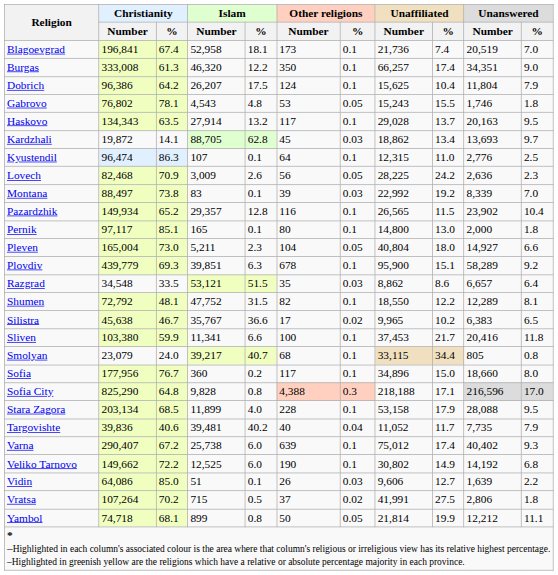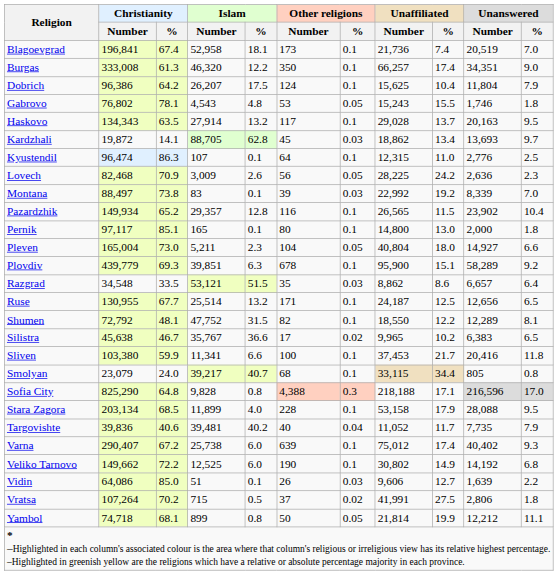 <table class="wikitable sortable">
 <tr>
 <th rowspan="2">Religion</th>
 <th style="text-align:center; background:#E0F0FF;" colspan="2">Christianity</th>
 <th style="text-align:center; background:#E0FFD0;" colspan="2">Islam</th>
 <th style="text-align:center; background:#FFD0C0;" colspan="2">Other religions</th>
 <th style="text-align:center; background:#F0E0C0;" colspan="2">Unaffiliated</th>
 <th style="text-align:center; background:#DCDCDC;" colspan="2">Unanswered</th>
 </tr>
 <tr>
 <th>Number</th>
 <th>%</th>
 <th>Number</th>
 <th>%</th>
 <th>Number</th>
 <th>%</th>
 <th>Number</th>
 <th>%</th>
 <th>Number</th>
 <th>%</th>
 </tr>
 <tr>
 <td><a href='#'>Blagoevgrad</a></td>
 <td style="background:#F0FFC0;">196,841</td>
 <td style="background:#F0FFC0;">67.4</td>
 <td>52,958</td>
 <td>18.1</td>
 <td>173</td>
 <td>0.1</td>
 <td>21,736</td>
 <td>7.4</td>
 <td>20,519</td>
 <td>7.0</td>
 </tr>
 <tr>
 <td><a href='#'>Burgas</a></td>
 <td style="background:#F0FFC0;">333,008</td>
 <td style="background:#F0FFC0;">61.3</td>
 <td>46,320</td>
 <td>12.2</td>
 <td>350</td>
 <td>0.1</td>
 <td>66,257</td>
 <td>17.4</td>
 <td>34,351</td>
 <td>9.0</td>
 </tr>
 <tr>
 <td><a href='#'>Dobrich</a></td>
 <td style="background:#F0FFC0;">96,386</td>
 <td style="background:#F0FFC0;">64.2</td>
 <td>26,207</td>
 <td>17.5</td>
 <td>124</td>
 <td>0.1</td>
 <td>15,625</td>
 <td>10.4</td>
 <td>11,804</td>
 <td>7.9</td>
 </tr>
 <tr>
 <td><a href='#'>Gabrovo</a></td>
 <td style="background:#F0FFC0;">76,802</td>
 <td style="background:#F0FFC0;">78.1</td>
 <td>4,543</td>
 <td>4.8</td>
 <td>53</td>
 <td>0.05</td>
 <td>15,243</td>
 <td>15.5</td>
 <td>1,746</td>
 <td>1.8</td>
 </tr>
 <tr>
 <td><a href='#'>Haskovo</a></td>
 <td style="background:#F0FFC0;">134,343</td>
 <td style="background:#F0FFC0;">63.5</td>
 <td>27,914</td>
 <td>13.2</td>
 <td>117</td>
 <td>0.1</td>
 <td>29,028</td>
 <td>13.7</td>
 <td>20,163</td>
 <td>9.5</td>
 </tr>
 <tr>
 <td><a href='#'>Kardzhali</a></td>
 <td>19,872</td>
 <td>14.1</td>
 <td style="background:#E0FFD0;">88,705</td>
 <td style="background:#E0FFD0;">62.8</td>
 <td>45</td>
 <td>0.03</td>
 <td>18,862</td>
 <td>13.4</td>
 <td>13,693</td>
 <td>9.7</td>
 </tr>
 <tr>
 <td><a href='#'>Kyustendil</a></td>
 <td style="background:#E0F0FF;">96,474</td>
 <td style="background:#E0F0FF;">86.3</td>
 <td>107</td>
 <td>0.1</td>
 <td>64</td>
 <td>0.1</td>
 <td>12,315</td>
 <td>11.0</td>
 <td>2,776</td>
 <td>2.5</td>
 </tr>
 <tr>
 <td><a href='#'>Lovech</a></td>
 <td style="background:#F0FFC0;">82,468</td>
 <td style="background:#F0FFC0;">70.9</td>
 <td>3,009</td>
 <td>2.6</td>
 <td>56</td>
 <td>0.05</td>
 <td>28,225</td>
 <td>24.2</td>
 <td>2,636</td>
 <td>2.3</td>
 </tr>
 <tr>
 <td><a href='#'>Montana</a></td>
 <td style="background:#F0FFC0;">88,497</td>
 <td style="background:#F0FFC0;">73.8</td>
 <td>83</td>
 <td>0.1</td>
 <td>39</td>
 <td>0.03</td>
 <td>22,992</td>
 <td>19.2</td>
 <td>8,339</td>
 <td>7.0</td>
 </tr>
 <tr>
 <td><a href='#'>Pazardzhik</a></td>
 <td style="background:#F0FFC0;">149,934</td>
 <td style="background:#F0FFC0;">65.2</td>
 <td>29,357</td>
 <td>12.8</td>
 <td>116</td>
 <td>0.1</td>
 <td>26,565</td>
 <td>11.5</td>
 <td>23,902</td>
 <td>10.4</td>
 </tr>
 <tr>
 <td><a href='#'>Pernik</a></td>
 <td style="background:#F0FFC0;">97,117</td>
 <td style="background:#F0FFC0;">85.1</td>
 <td>165</td>
 <td>0.1</td>
 <td>80</td>
 <td>0.1</td>
 <td>14,800</td>
 <td>13.0</td>
 <td>2,000</td>
 <td>1.8</td>
 </tr>
 <tr>
 <td><a href='#'>Pleven</a></td>
 <td style="background:#F0FFC0;">165,004</td>
 <td style="background:#F0FFC0;">73.0</td>
 <td>5,211</td>
 <td>2.3</td>
 <td>104</td>
 <td>0.05</td>
 <td>40,804</td>
 <td>18.0</td>
 <td>14,927</td>
 <td>6.6</td>
 </tr>
 <tr>
 <td><a href='#'>Plovdiv</a></td>
 <td style="background:#F0FFC0;">439,779</td>
 <td style="background:#F0FFC0;">69.3</td>
 <td>39,851</td>
 <td>6.3</td>
 <td>678</td>
 <td>0.1</td>
 <td>95,900</td>
 <td>15.1</td>
 <td>58,289</td>
 <td>9.2</td>
 </tr>
 <tr>
 <td><a href='#'>Razgrad</a></td>
 <td>34,548</td>
 <td>33.5</td>
 <td style="background:#F0FFC0;">53,121</td>
 <td style="background:#F0FFC0;">51.5</td>
 <td>35</td>
 <td>0.03</td>
 <td>8,862</td>
 <td>8.6</td>
 <td>6,657</td>
 <td>6.4</td>
 </tr>
 <tr>
+<td><a href='#'>Ruse</a></td>
+<td style="background:#F0FFC0;">130,955</td>
+<td style="background:#F0FFC0;">67.7</td>
+<td>25,514</td>
+<td>13.2</td>
+<td>171</td>
+<td>0.1</td>
+<td>24,187</td>
+<td>12.5</td>
+<td>12,656</td>
+<td>6.5</td>
+</tr>
+<tr>
 <td><a href='#'>Shumen</a></td>
 <td style="background:#F0FFC0;">72,792</td>
 <td style="background:#F0FFC0;">48.1</td>
 <td>47,752</td>
 <td>31.5</td>
 <td>82</td>
 <td>0.1</td>
 <td>18,550</td>
 <td>12.2</td>
 <td>12,289</td>
 <td>8.1</td>
 </tr>
 <tr>
 <td><a href='#'>Silistra</a></td>
 <td style="background:#F0FFC0;">45,638</td>
 <td style="background:#F0FFC0;">46.7</td>
 <td>35,767</td>
 <td>36.6</td>
 <td>17</td>
 <td>0.02</td>
 <td>9,965</td>
 <td>10.2</td>
 <td>6,383</td>
 <td>6.5</td>
 </tr>
 <tr>
 <td><a href='#'>Sliven</a></td>
 <td style="background:#F0FFC0;">103,380</td>
 <td style="background:#F0FFC0;">59.9</td>
 <td>11,341</td>
 <td>6.6</td>
 <td>100</td>
 <td>0.1</td>
 <td>37,453</td>
 <td>21.7</td>
 <td>20,416</td>
 <td>11.8</td>
 </tr>
 <tr>
 <td><a href='#'>Smolyan</a></td>
 <td>23,079</td>
 <td>24.0</td>
 <td style="background:#F0FFC0;">39,217</td>
 <td style="background:#F0FFC0;">40.7</td>
 <td>68</td>
 <td>0.1</td>
 <td style="background:#F0E0C0;">33,115</td>
 <td style="background:#F0E0C0;">34.4</td>
 <td>805</td>
 <td>0.8</td>
-</tr>
-<tr>
-<td><a href='#'>Sofia</a></td>
-<td style="background:#F0FFC0;">177,956</td>
-<td style="background:#F0FFC0;">76.7</td>
-<td>360</td>
-<td>0.2</td>
-<td>117</td>
-<td>0.1</td>
-<td>34,896</td>
-<td>15.0</td>
-<td>18,660</td>
-<td>8.0</td>
 </tr>
 <tr>
 <td><a href='#'>Sofia City</a></td>
 <td style="background:#F0FFC0;">825,290</td>
 <td style="background:#F0FFC0;">64.8</td>
 <td>9,828</td>
 <td>0.8</td>
 <td style="background:#FFD0C0;">4,388</td>
 <td style="background:#FFD0C0;">0.3</td>
 <td>218,188</td>
 <td>17.1</td>
 <td style="background:#DCDCDC;">216,596</td>
 <td style="background:#DCDCDC;">17.0</td>
 </tr>
 <tr>
 <td><a href='#'>Stara Zagora</a></td>
 <td style="background:#F0FFC0;">203,134</td>
 <td style="background:#F0FFC0;">68.5</td>
 <td>11,899</td>
 <td>4.0</td>
 <td>228</td>
 <td>0.1</td>
 <td>53,158</td>
 <td>17.9</td>
 <td>28,088</td>
 <td>9.5</td>
 </tr>
 <tr>
 <td><a href='#'>Targovishte</a></td>
 <td style="background:#F0FFC0;">39,836</td>
 <td style="background:#F0FFC0;">40.6</td>
 <td>39,481</td>
 <td>40.2</td>
 <td>40</td>
 <td>0.04</td>
 <td>11,052</td>
 <td>11.7</td>
 <td>7,735</td>
 <td>7.9</td>
 </tr>
 <tr>
 <td><a href='#'>Varna</a></td>
 <td style="background:#F0FFC0;">290,407</td>
 <td style="background:#F0FFC0;">67.2</td>
 <td>25,738</td>
 <td>6.0</td>
 <td>639</td>
 <td>0.1</td>
 <td>75,012</td>
 <td>17.4</td>
 <td>40,402</td>
 <td>9.3</td>
 </tr>
 <tr>
 <td><a href='#'>Veliko Tarnovo</a></td>
 <td style="background:#F0FFC0;">149,662</td>
 <td style="background:#F0FFC0;">72.2</td>
 <td>12,525</td>
 <td>6.0</td>
 <td>190</td>
 <td>0.1</td>
 <td>30,802</td>
 <td>14.9</td>
 <td>14,192</td>
 <td>6.8</td>
 </tr>
 <tr>
 <td><a href='#'>Vidin</a></td>
 <td style="background:#F0FFC0;">64,086</td>
 <td style="background:#F0FFC0;">85.0</td>
 <td>51</td>
 <td>0.1</td>
 <td>26</td>
 <td>0.03</td>
 <td>9,606</td>
 <td>12.7</td>
 <td>1,639</td>
 <td>2.2</td>
 </tr>
 <tr>
 <td><a href='#'>Vratsa</a></td>
 <td style="background:#F0FFC0;">107,264</td>
 <td style="background:#F0FFC0;">70.2</td>
 <td>715</td>
 <td>0.5</td>
 <td>37</td>
 <td>0.02</td>
 <td>41,991</td>
 <td>27.5</td>
 <td>2,806</td>
 <td>1.8</td>
 </tr>
 <tr>
 <td><a href='#'>Yambol</a></td>
 <td style="background:#F0FFC0;">74,718</td>
 <td style="background:#F0FFC0;">68.1</td>
 <td>899</td>
 <td>0.8</td>
 <td>50</td>
 <td>0.05</td>
 <td>21,814</td>
 <td>19.9</td>
 <td>12,212</td>
 <td>11.1</td>
 </tr>
 <tr>
 <td colspan="11"><strong>*</strong><br>–<small>Highlighted in each column's associated colour is the area where that column's religious or irreligious view has its relative highest percentage.</small><br><small>–Highlighted in greenish yellow are the religions which have a relative or absolute percentage majority in each province.</small></td>
 </tr>
 </table>
